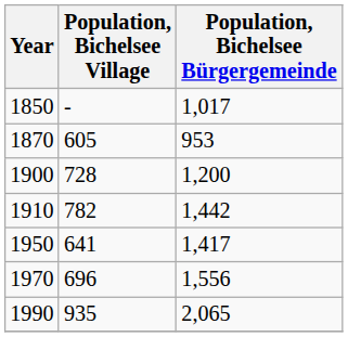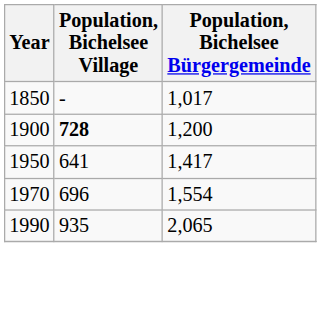 <table class="wikitable">
 <tr>
 <th>Year</th>
 <th>Population, <br>Bichelsee<br> Village</th>
 <th>Population, <br>Bichelsee<br> <a href='#'>Bürgergemeinde</a></th>
 </tr>
 <tr>
 <td>1850</td>
 <td>-</td>
 <td>1,017</td>
 </tr>
 <tr>
-<td>1870</td>
-<td>605</td>
-<td>953</td>
-</tr>
-<tr>
 <td>1900</td>
-<td>728</td>
+<td><strong>728</strong></td>
 <td>1,200</td>
-</tr>
-<tr>
-<td>1910</td>
-<td>782</td>
-<td>1,442</td>
 </tr>
 <tr>
 <td>1950</td>
 <td>641</td>
 <td>1,417</td>
 </tr>
 <tr>
 <td>1970</td>
 <td>696</td>
-<td>1,556</td>
+<td>1,554</td>
 </tr>
 <tr>
 <td>1990</td>
 <td>935</td>
 <td>2,065</td>
 </tr>
 <tr>
 </tr>
 </table>
